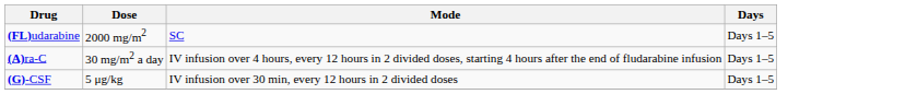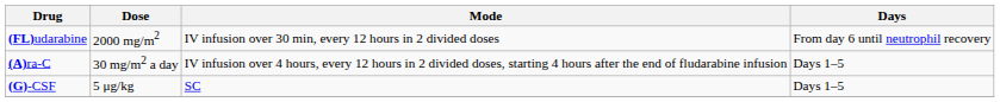 <table class="wikitable">
 <tr>
 <th>Drug</th>
 <th>Dose</th>
 <th>Mode</th>
 <th>Days</th>
 </tr>
 <tr>
 <td><a href='#'><strong>(FL)</strong>udarabine</a></td>
 <td>2000 mg/m<sup>2</sup></td>
-<td><a href='#'>SC</a></td>
-<td>Days 1–5</td>
+<td>IV infusion over 30 min, every 12 hours in 2 divided doses</td>
+<td>From day 6 until <a href='#'>neutrophil</a> recovery</td>
 </tr>
 <tr>
 <td><a href='#'><strong>(A)</strong>ra-C</a></td>
 <td>30 mg/m<sup>2</sup> a day</td>
 <td>IV infusion over 4 hours, every 12 hours in 2 divided doses, starting 4 hours after the end of fludarabine infusion</td>
 <td>Days 1–5</td>
 </tr>
 <tr>
 <td><a href='#'><strong>(G)</strong>-CSF</a></td>
 <td>5 μg/kg</td>
-<td>IV infusion over 30 min, every 12 hours in 2 divided doses</td>
+<td><a href='#'>SC</a></td>
 <td>Days 1–5</td>
 </tr>
 <tr>
 </tr>
 </table>
